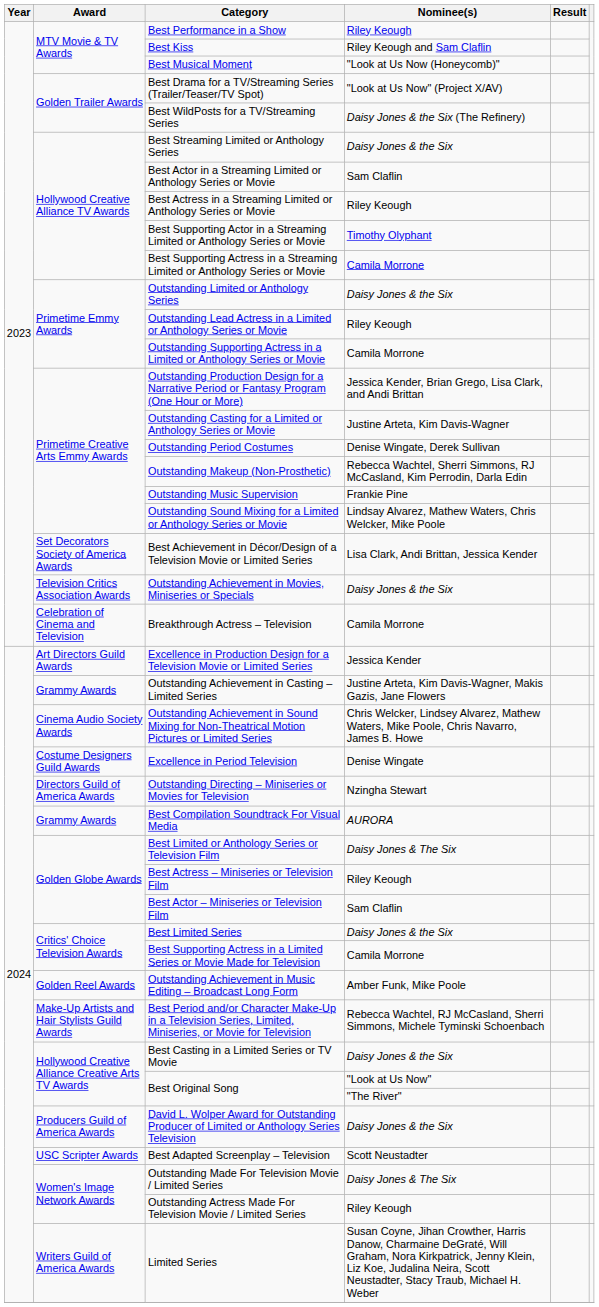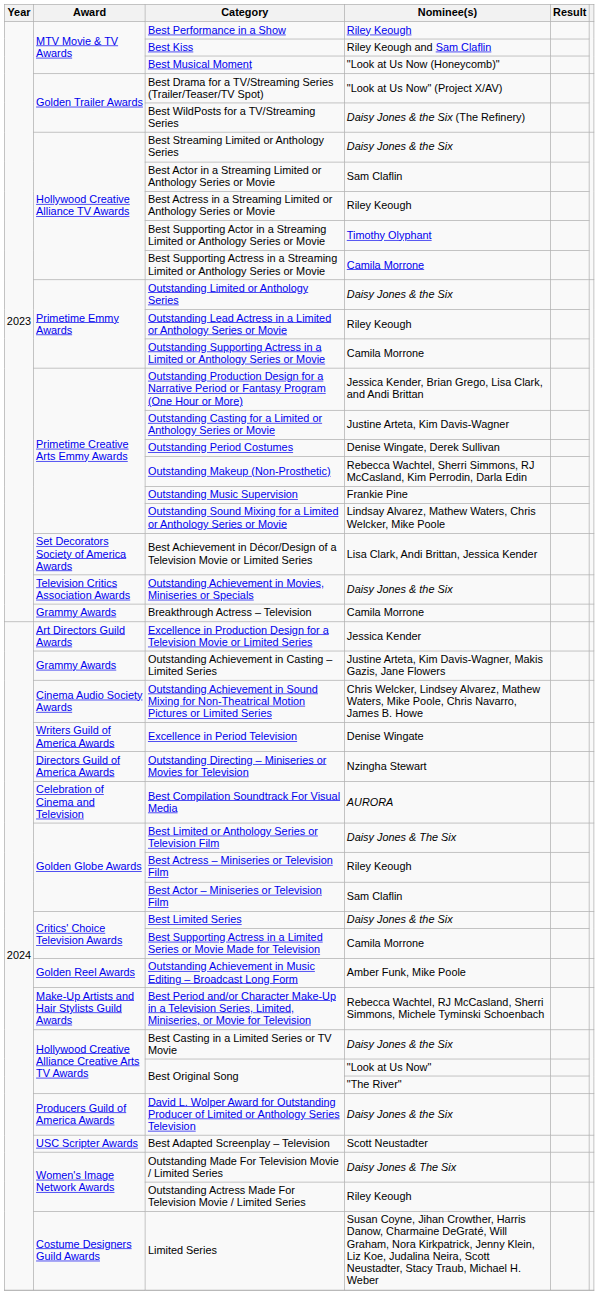 <table class="wikitable plainrowheaders sortable">
 <tr>
 <th scope="col">Year</th>
 <th scope="col">Award</th>
 <th scope="col">Category</th>
 <th scope="col" style="width:35%;">Nominee(s)</th>
 <th scope="col">Result</th>
 <th scope="col" class="unsortable"></th>
 </tr>
 <tr>
 <td rowspan="22" style="text-align:center">2023</td>
 <td rowspan="3"><a href='#'>MTV Movie & TV Awards</a></td>
 <td><a href='#'>Best Performance in a Show</a></td>
 <td><a href='#'>Riley Keough</a></td>
 <td></td>
 <td rowspan="3" style="text-align:center"></td>
 </tr>
 <tr>
 <td><a href='#'>Best Kiss</a></td>
 <td>Riley Keough and <a href='#'>Sam Claflin</a></td>
 <td></td>
 </tr>
 <tr>
 <td><a href='#'>Best Musical Moment</a></td>
 <td>"Look at Us Now (Honeycomb)"</td>
 <td></td>
 </tr>
 <tr>
 <td rowspan="2"><a href='#'>Golden Trailer Awards</a></td>
 <td>Best Drama for a TV/Streaming Series (Trailer/Teaser/TV Spot)</td>
 <td>"Look at Us Now" (Project X/AV)</td>
 <td></td>
 <td rowspan="2" style="text-align:center;"></td>
 </tr>
 <tr>
 <td>Best WildPosts for a TV/Streaming Series</td>
 <td><em>Daisy Jones & the Six</em> (The Refinery)</td>
 <td></td>
 </tr>
 <tr>
 <td rowspan="5"><a href='#'>Hollywood Creative Alliance TV Awards</a></td>
 <td>Best Streaming Limited or Anthology Series</td>
 <td><em>Daisy Jones & the Six</em></td>
 <td></td>
 <td rowspan="5" align="center"></td>
 </tr>
 <tr>
 <td>Best Actor in a Streaming Limited or Anthology Series or Movie</td>
 <td>Sam Claflin</td>
 <td></td>
 </tr>
 <tr>
 <td>Best Actress in a Streaming Limited or Anthology Series or Movie</td>
 <td>Riley Keough</td>
 <td></td>
 </tr>
 <tr>
 <td>Best Supporting Actor in a Streaming Limited or Anthology Series or Movie</td>
 <td><a href='#'>Timothy Olyphant</a></td>
 <td></td>
 </tr>
 <tr>
 <td>Best Supporting Actress in a Streaming Limited or Anthology Series or Movie</td>
 <td><a href='#'>Camila Morrone</a></td>
 <td></td>
 </tr>
 <tr>
 <td rowspan="3"><a href='#'>Primetime Emmy Awards</a></td>
 <td><a href='#'>Outstanding Limited or Anthology Series</a></td>
 <td><em>Daisy Jones & the Six</em></td>
 <td></td>
 <td rowspan="9" style="text-align:center"></td>
 </tr>
 <tr>
 <td><a href='#'>Outstanding Lead Actress in a Limited or Anthology Series or Movie</a></td>
 <td>Riley Keough</td>
 <td></td>
 </tr>
 <tr>
 <td><a href='#'>Outstanding Supporting Actress in a Limited or Anthology Series or Movie</a></td>
 <td>Camila Morrone</td>
 <td></td>
 </tr>
 <tr>
 <td rowspan="6"><a href='#'>Primetime Creative Arts Emmy Awards</a></td>
 <td><a href='#'>Outstanding Production Design for a Narrative Period or Fantasy Program (One Hour or More)</a></td>
 <td>Jessica Kender, Brian Grego, Lisa Clark, and Andi Brittan </td>
 <td></td>
 </tr>
 <tr>
 <td><a href='#'>Outstanding Casting for a Limited or Anthology Series or Movie</a></td>
 <td>Justine Arteta, Kim Davis-Wagner</td>
 <td></td>
 </tr>
 <tr>
 <td><a href='#'>Outstanding Period Costumes</a></td>
 <td>Denise Wingate, Derek Sullivan </td>
 <td></td>
 </tr>
 <tr>
 <td><a href='#'>Outstanding Makeup (Non-Prosthetic)</a></td>
 <td>Rebecca Wachtel, Sherri Simmons, RJ McCasland, Kim Perrodin, Darla Edin </td>
 <td></td>
 </tr>
 <tr>
 <td><a href='#'>Outstanding Music Supervision</a></td>
 <td>Frankie Pine </td>
 <td></td>
 </tr>
 <tr>
 <td><a href='#'>Outstanding Sound Mixing for a Limited or Anthology Series or Movie</a></td>
 <td>Lindsay Alvarez, Mathew Waters, Chris Welcker, Mike Poole </td>
 <td></td>
 </tr>
 <tr>
 <td><a href='#'>Set Decorators Society of America Awards</a></td>
 <td>Best Achievement in Décor/Design of a Television Movie or Limited Series</td>
 <td>Lisa Clark, Andi Brittan, Jessica Kender</td>
 <td></td>
 <td style="text-align:center"></td>
 </tr>
 <tr>
 <td><a href='#'>Television Critics Association Awards</a></td>
 <td><a href='#'>Outstanding Achievement in Movies, Miniseries or Specials</a></td>
 <td><em>Daisy Jones & the Six</em></td>
 <td></td>
 <td style="text-align:center"></td>
 </tr>
 <tr>
-<td><a href='#'>Celebration of Cinema and Television</a></td>
+<td><a href='#'>Grammy Awards</a></td>
 <td>Breakthrough Actress – Television</td>
 <td>Camila Morrone</td>
 <td></td>
 <td style="text-align:center"></td>
 </tr>
 <tr>
 <td rowspan="21" style="text-align:center">2024</td>
 <td><a href='#'>Art Directors Guild Awards</a></td>
 <td><a href='#'>Excellence in Production Design for a Television Movie or Limited Series</a></td>
 <td>Jessica Kender</td>
 <td></td>
 <td align="center"></td>
 </tr>
 <tr>
 <td><a href='#'>Grammy Awards</a></td>
 <td>Outstanding Achievement in Casting – Limited Series</td>
 <td>Justine Arteta, Kim Davis-Wagner, Makis Gazis, Jane Flowers</td>
 <td></td>
 <td align="center"></td>
 </tr>
 <tr>
 <td><a href='#'>Cinema Audio Society Awards</a></td>
 <td><a href='#'>Outstanding Achievement in Sound Mixing for Non-Theatrical Motion Pictures or Limited Series</a></td>
 <td>Chris Welcker, Lindsey Alvarez, Mathew Waters, Mike Poole, Chris Navarro, James B. Howe </td>
 <td></td>
 <td align="center"></td>
 </tr>
 <tr>
-<td><a href='#'>Costume Designers Guild Awards</a></td>
+<td><a href='#'>Writers Guild of America Awards</a></td>
 <td><a href='#'>Excellence in Period Television</a></td>
 <td>Denise Wingate </td>
 <td></td>
 <td align="center"></td>
 </tr>
 <tr>
 <td><a href='#'>Directors Guild of America Awards</a></td>
 <td><a href='#'>Outstanding Directing – Miniseries or Movies for Television</a></td>
 <td>Nzingha Stewart </td>
 <td></td>
 <td align="center"></td>
 </tr>
 <tr>
-<td><a href='#'>Grammy Awards</a></td>
+<td><a href='#'>Celebration of Cinema and Television</a></td>
 <td><a href='#'>Best Compilation Soundtrack For Visual Media</a></td>
 <td><em>AURORA</em></td>
 <td></td>
 <td style="text-align:center"></td>
 </tr>
 <tr>
 <td rowspan="3"><a href='#'>Golden Globe Awards</a></td>
 <td><a href='#'>Best Limited or Anthology Series or Television Film</a></td>
 <td><em>Daisy Jones & The Six</em></td>
 <td></td>
 <td style="text-align:center" rowspan="3"></td>
 </tr>
 <tr>
 <td><a href='#'>Best Actress – Miniseries or Television Film</a></td>
 <td>Riley Keough</td>
 <td></td>
 </tr>
 <tr>
 <td><a href='#'>Best Actor – Miniseries or Television Film</a></td>
 <td>Sam Claflin</td>
 <td></td>
 </tr>
 <tr>
 <td rowspan="2"><a href='#'>Critics' Choice Television Awards</a></td>
 <td><a href='#'>Best Limited Series</a></td>
 <td><em>Daisy Jones & the Six</em></td>
 <td></td>
 <td rowspan="2" align="center"></td>
 </tr>
 <tr>
 <td><a href='#'>Best Supporting Actress in a Limited Series or Movie Made for Television</a></td>
 <td>Camila Morrone</td>
 <td></td>
 </tr>
 <tr>
 <td rowspan="1"><a href='#'>Golden Reel Awards</a></td>
 <td><a href='#'>Outstanding Achievement in Music Editing – Broadcast Long Form</a></td>
 <td>Amber Funk, Mike Poole </td>
 <td></td>
 <td align="center"></td>
 </tr>
 <tr>
 <td><a href='#'>Make-Up Artists and Hair Stylists Guild Awards</a></td>
 <td><a href='#'>Best Period and/or Character Make-Up in a Television Series, Limited, Miniseries, or Movie for Television</a></td>
 <td>Rebecca Wachtel, RJ McCasland, Sherri Simmons, Michele Tyminski Schoenbach</td>
 <td></td>
 <td align="center"></td>
 </tr>
 <tr>
 <td rowspan="3"><a href='#'>Hollywood Creative Alliance Creative Arts TV Awards</a></td>
 <td>Best Casting in a Limited Series or TV Movie</td>
 <td><em>Daisy Jones & the Six</em></td>
 <td></td>
 <td rowspan="3" align="center"></td>
 </tr>
 <tr>
 <td rowspan="2">Best Original Song</td>
 <td>"Look at Us Now"</td>
 <td></td>
 </tr>
 <tr>
 <td>"The River"</td>
 <td></td>
 </tr>
 <tr>
 <td><a href='#'>Producers Guild of America Awards</a></td>
 <td><a href='#'>David L. Wolper Award for Outstanding Producer of Limited or Anthology Series Television</a></td>
 <td><em>Daisy Jones & the Six</em></td>
 <td></td>
 <td align="center"></td>
 </tr>
 <tr>
 <td><a href='#'>USC Scripter Awards</a></td>
 <td>Best Adapted Screenplay – Television</td>
 <td>Scott Neustadter </td>
 <td></td>
 <td align="center"></td>
 </tr>
 <tr>
 <td rowspan="2"><a href='#'>Women's Image Network Awards</a></td>
 <td>Outstanding Made For Television Movie / Limited Series</td>
 <td><em>Daisy Jones & The Six</em></td>
 <td></td>
 <td></td>
 </tr>
 <tr>
 <td>Outstanding Actress Made For Television Movie / Limited Series</td>
 <td>Riley Keough</td>
 <td></td>
 <td></td>
 </tr>
 <tr>
-<td><a href='#'>Writers Guild of America Awards</a></td>
+<td><a href='#'>Costume Designers Guild Awards</a></td>
 <td>Limited Series</td>
 <td>Susan Coyne, Jihan Crowther, Harris Danow, Charmaine DeGraté, Will Graham, Nora Kirkpatrick, Jenny Klein, Liz Koe, Judalina Neira, Scott Neustadter, Stacy Traub, Michael H. Weber</td>
 <td></td>
 <td align="center"></td>
 </tr>
 <tr>
 </tr>
 </table>
